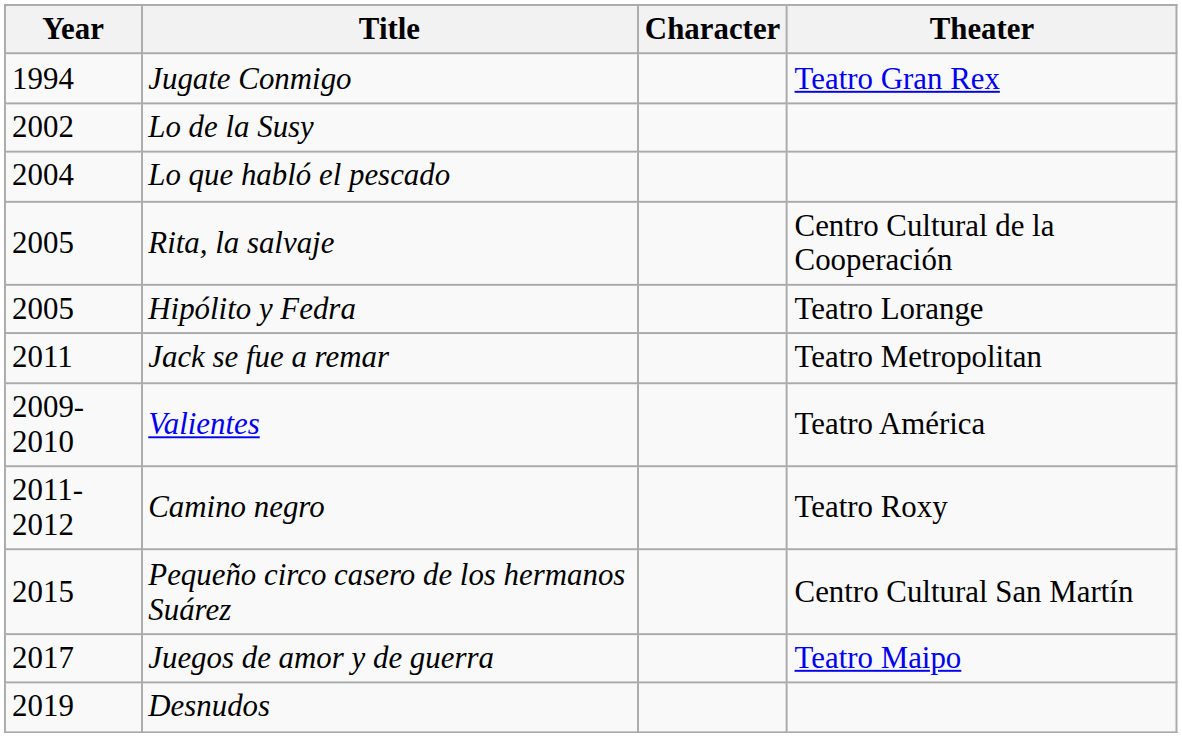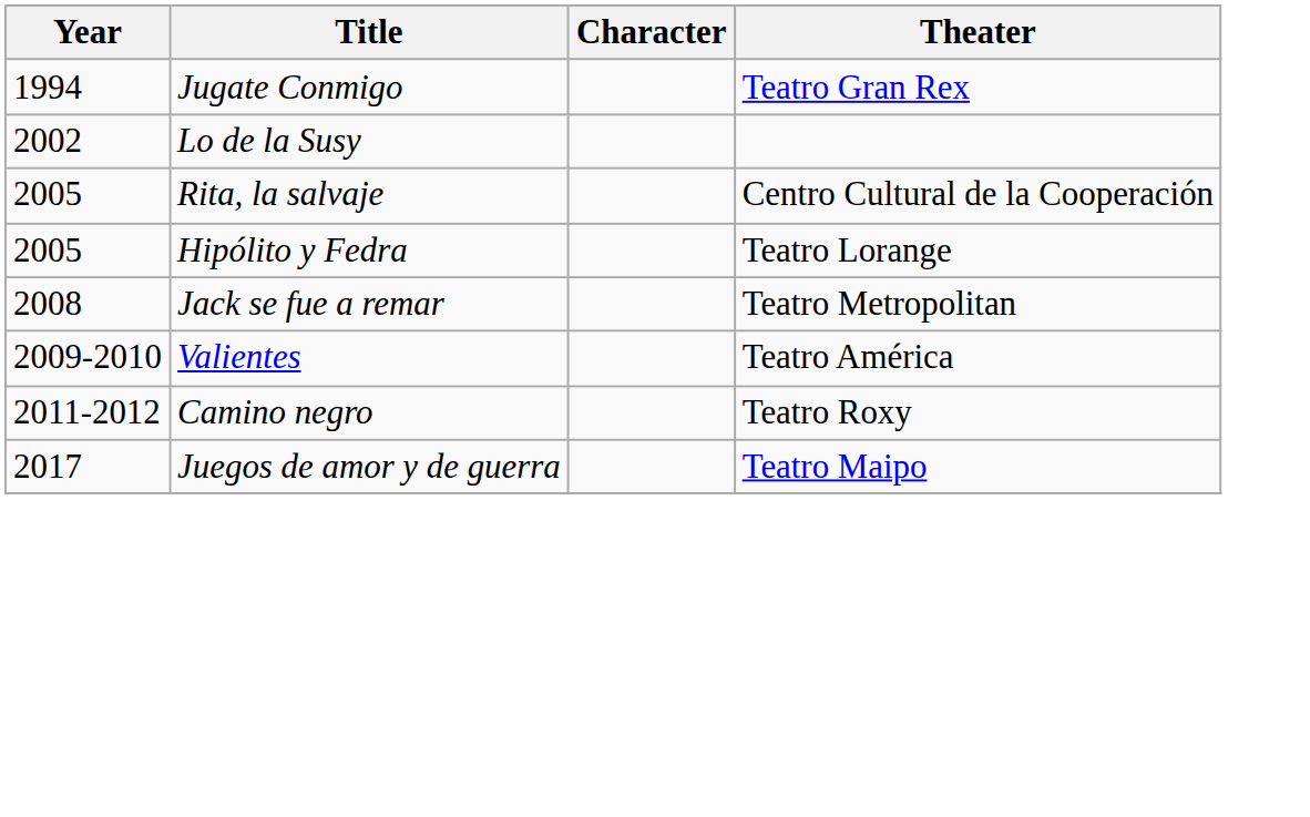 <table class="wikitable">
 <tr>
 <th>Year</th>
 <th>Title</th>
 <th>Character</th>
 <th>Theater</th>
 </tr>
 <tr>
 <td>1994</td>
 <td><em>Jugate Conmigo</em></td>
 <td></td>
 <td><a href='#'>Teatro Gran Rex</a></td>
 </tr>
 <tr>
 <td>2002</td>
 <td><em>Lo de la Susy</em></td>
 <td></td>
 <td></td>
 </tr>
 <tr>
-<td>2004</td>
-<td><em>Lo que habló el pescado</em></td>
-<td></td>
-<td></td>
-</tr>
-<tr>
 <td>2005</td>
 <td><em>Rita, la salvaje</em></td>
 <td></td>
 <td>Centro Cultural de la Cooperación</td>
 </tr>
 <tr>
 <td>2005</td>
 <td><em>Hipólito y Fedra</em></td>
 <td></td>
 <td>Teatro Lorange</td>
 </tr>
 <tr>
-<td>2011</td>
+<td>2008</td>
 <td><em>Jack se fue a remar</em></td>
 <td></td>
 <td>Teatro Metropolitan</td>
 </tr>
 <tr>
 <td>2009-2010</td>
 <td><em><a href='#'>Valientes</a></em></td>
 <td></td>
 <td>Teatro América</td>
 </tr>
 <tr>
 <td>2011-2012</td>
 <td><em>Camino negro</em></td>
 <td></td>
 <td>Teatro Roxy</td>
 </tr>
 <tr>
-<td>2015</td>
-<td><em>Pequeño circo casero de los hermanos Suárez</em></td>
-<td></td>
-<td>Centro Cultural San Martín</td>
-</tr>
-<tr>
 <td>2017</td>
 <td><em>Juegos de amor y de guerra</em></td>
 <td></td>
 <td><a href='#'>Teatro Maipo</a></td>
 </tr>
 <tr>
-<td>2019</td>
-<td><em>Desnudos</em></td>
-<td></td>
-<td></td>
-</tr>
-<tr>
 </tr>
 </table>
